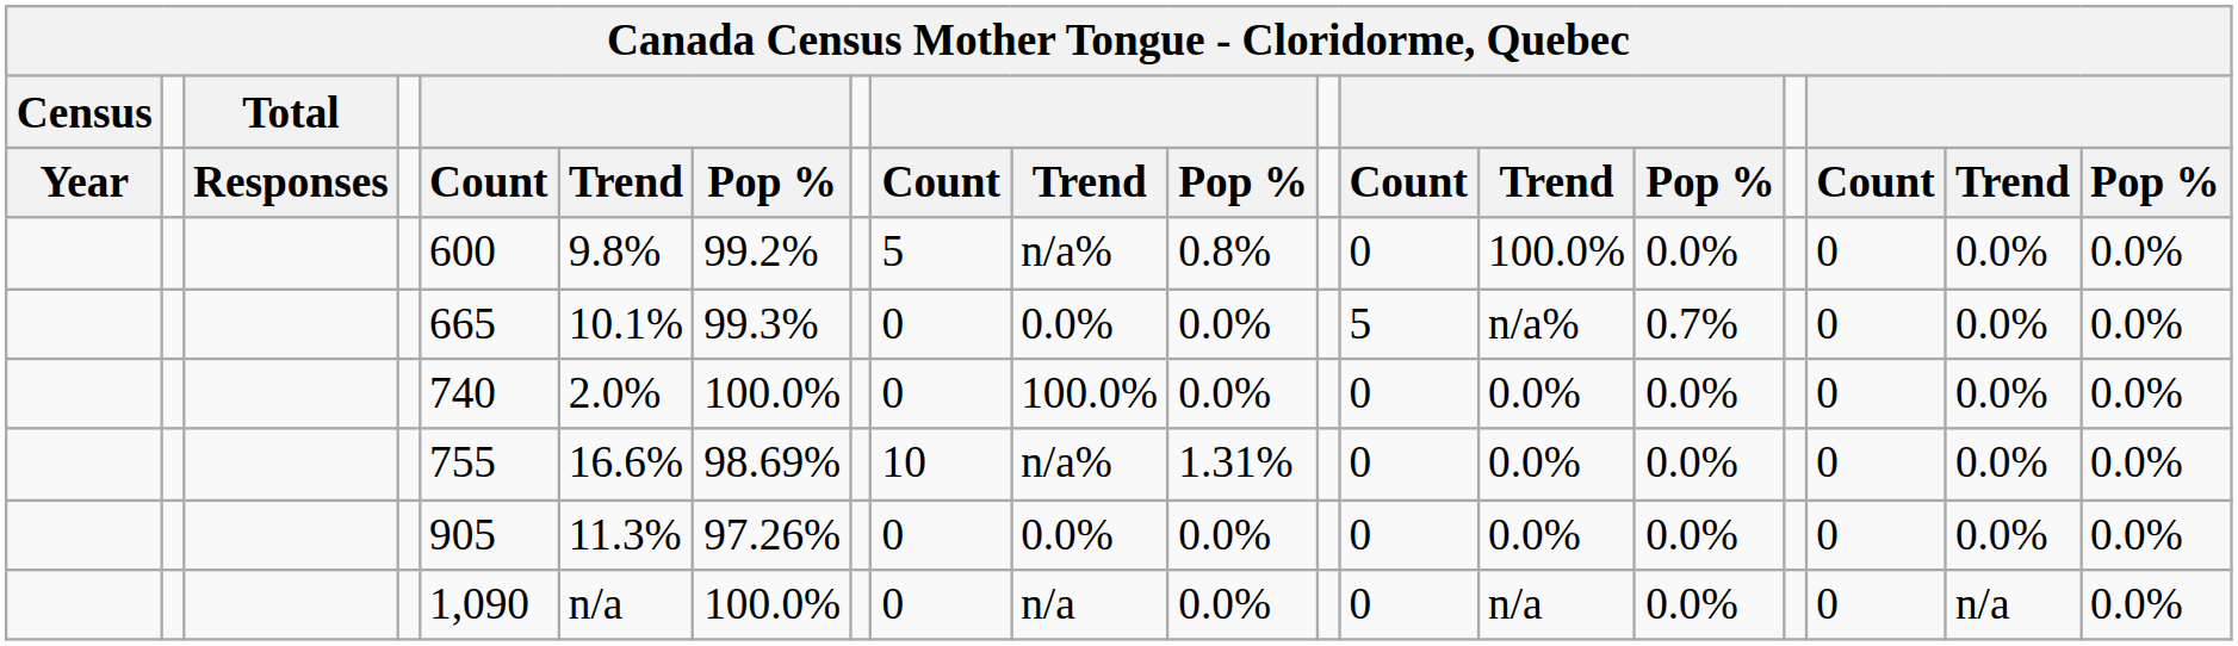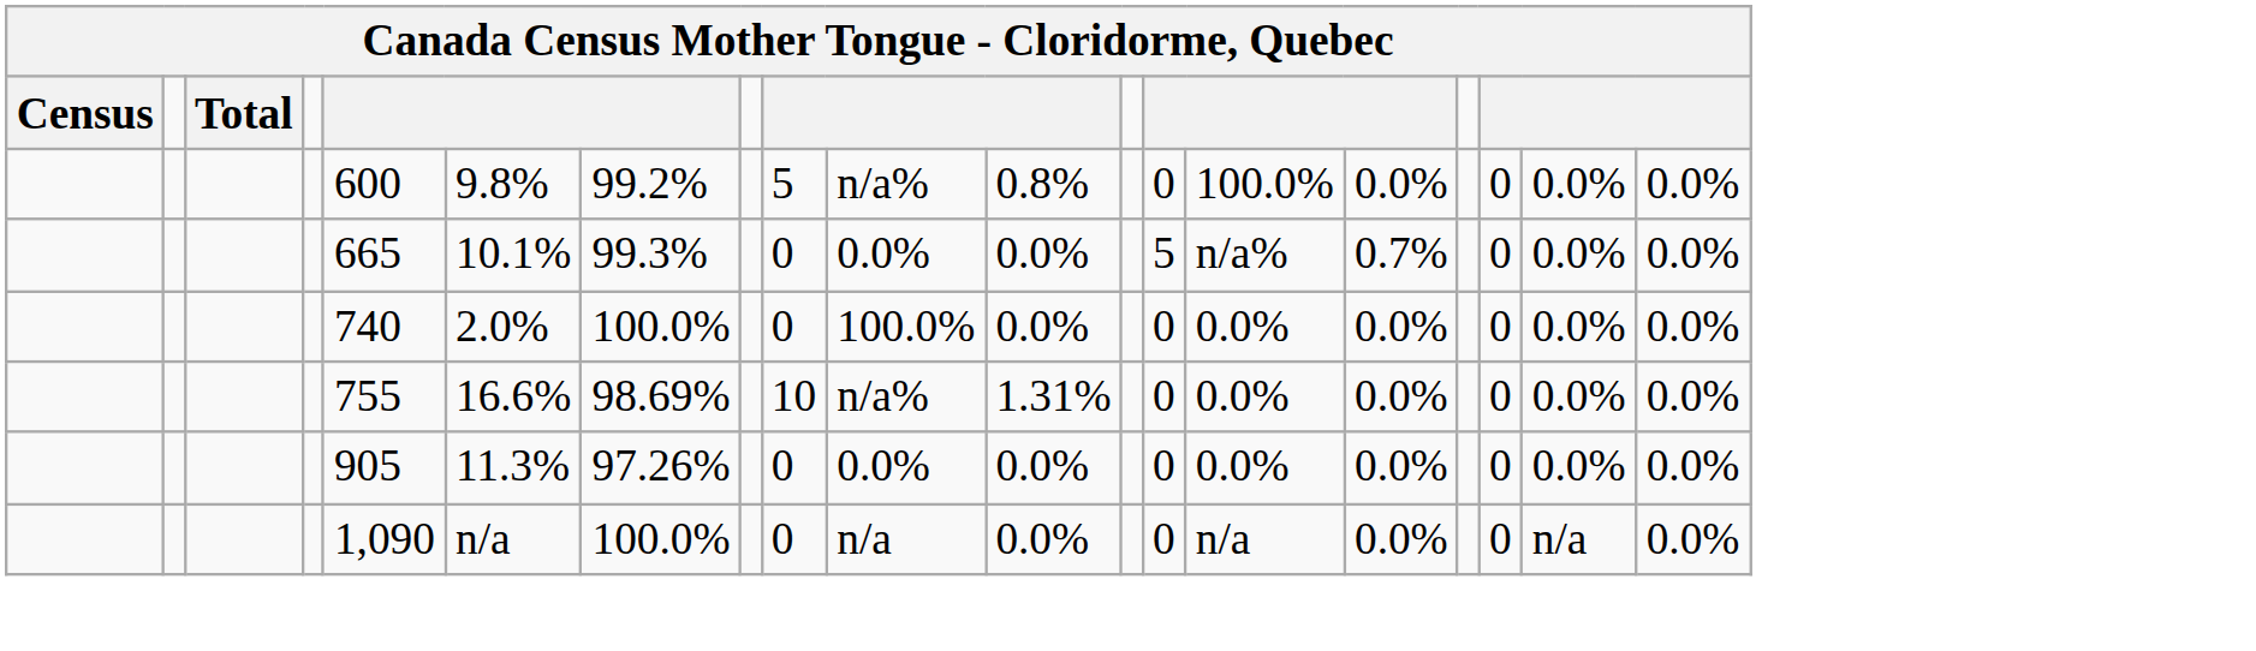 <table class="wikitable">
 <tr>
 <th colspan="19">Canada Census Mother Tongue - Cloridorme, Quebec</th>
 </tr>
 <tr>
 <th>Census</th>
 <td></td>
 <th>Total</th>
 <td colspan="1"></td>
 <th colspan="3"></th>
 <td colspan="1"></td>
 <th colspan="3"></th>
 <td colspan="1"></td>
 <th colspan="3"></th>
 <td colspan="1"></td>
 <th colspan="3"></th>
-</tr>
-<tr>
-<th>Year</th>
-<td></td>
-<th>Responses</th>
-<td></td>
-<th>Count</th>
-<th>Trend</th>
-<th>Pop %</th>
-<td></td>
-<th>Count</th>
-<th>Trend</th>
-<th>Pop %</th>
-<td></td>
-<th>Count</th>
-<th>Trend</th>
-<th>Pop %</th>
-<td></td>
-<th>Count</th>
-<th>Trend</th>
-<th>Pop %</th>
 </tr>
 <tr>
 <td></td>
 <td></td>
 <td></td>
 <td></td>
 <td>600</td>
 <td> 9.8%</td>
 <td>99.2%</td>
 <td></td>
 <td>5</td>
 <td> n/a%</td>
 <td>0.8%</td>
 <td></td>
 <td>0</td>
 <td> 100.0%</td>
 <td>0.0%</td>
 <td></td>
 <td>0</td>
 <td> 0.0%</td>
 <td>0.0%</td>
 </tr>
 <tr>
 <td></td>
 <td></td>
 <td></td>
 <td></td>
 <td>665</td>
 <td> 10.1%</td>
 <td>99.3%</td>
 <td></td>
 <td>0</td>
 <td> 0.0%</td>
 <td>0.0%</td>
 <td></td>
 <td>5</td>
 <td> n/a%</td>
 <td>0.7%</td>
 <td></td>
 <td>0</td>
 <td> 0.0%</td>
 <td>0.0%</td>
 </tr>
 <tr>
 <td></td>
 <td></td>
 <td></td>
 <td></td>
 <td>740</td>
 <td> 2.0%</td>
 <td>100.0%</td>
 <td></td>
 <td>0</td>
 <td> 100.0%</td>
 <td>0.0%</td>
 <td></td>
 <td>0</td>
 <td> 0.0%</td>
 <td>0.0%</td>
 <td></td>
 <td>0</td>
 <td> 0.0%</td>
 <td>0.0%</td>
 </tr>
 <tr>
 <td></td>
 <td></td>
 <td></td>
 <td></td>
 <td>755</td>
 <td> 16.6%</td>
 <td>98.69%</td>
 <td></td>
 <td>10</td>
 <td> n/a%</td>
 <td>1.31%</td>
 <td></td>
 <td>0</td>
 <td> 0.0%</td>
 <td>0.0%</td>
 <td></td>
 <td>0</td>
 <td> 0.0%</td>
 <td>0.0%</td>
 </tr>
 <tr>
 <td></td>
 <td></td>
 <td></td>
 <td></td>
 <td>905</td>
 <td> 11.3%</td>
 <td>97.26%</td>
 <td></td>
 <td>0</td>
 <td> 0.0%</td>
 <td>0.0%</td>
 <td></td>
 <td>0</td>
 <td> 0.0%</td>
 <td>0.0%</td>
 <td></td>
 <td>0</td>
 <td> 0.0%</td>
 <td>0.0%</td>
 </tr>
 <tr>
 <td></td>
 <td></td>
 <td></td>
 <td></td>
 <td>1,090</td>
 <td>n/a</td>
 <td>100.0%</td>
 <td></td>
 <td>0</td>
 <td>n/a</td>
 <td>0.0%</td>
 <td></td>
 <td>0</td>
 <td>n/a</td>
 <td>0.0%</td>
 <td></td>
 <td>0</td>
 <td>n/a</td>
 <td>0.0%</td>
 </tr>
 </table>
